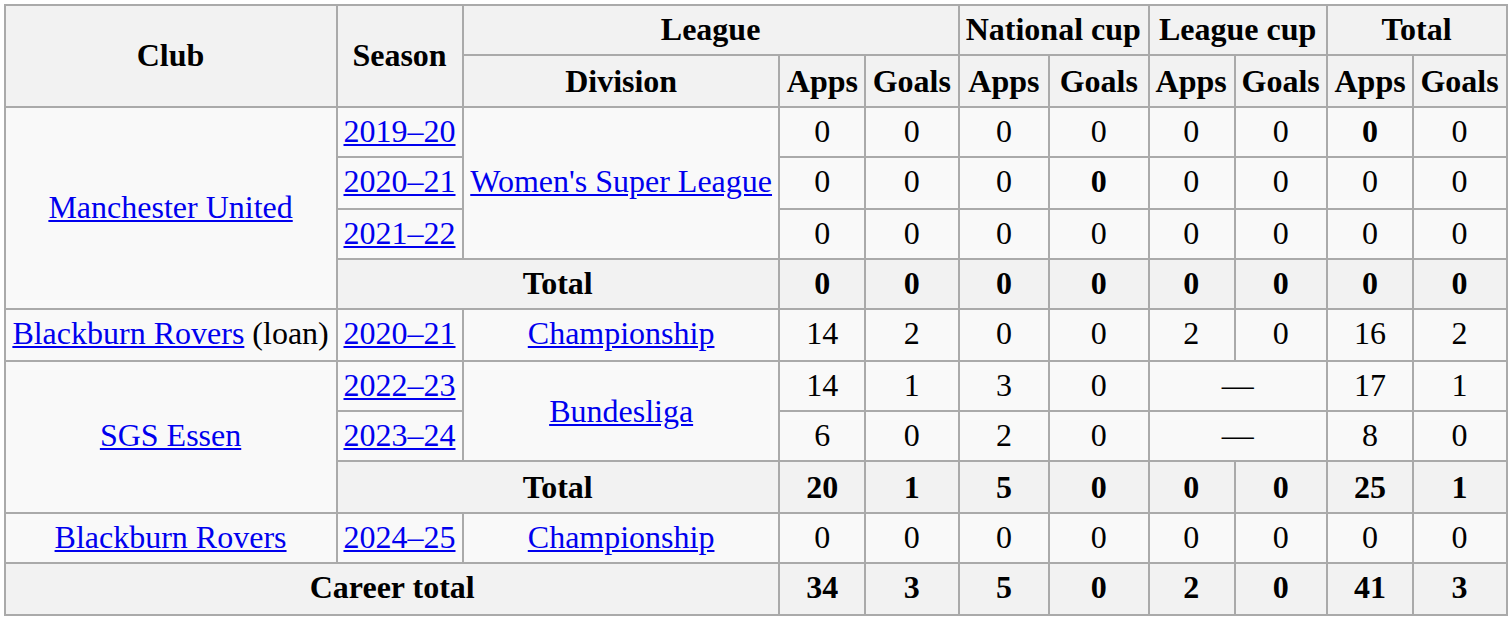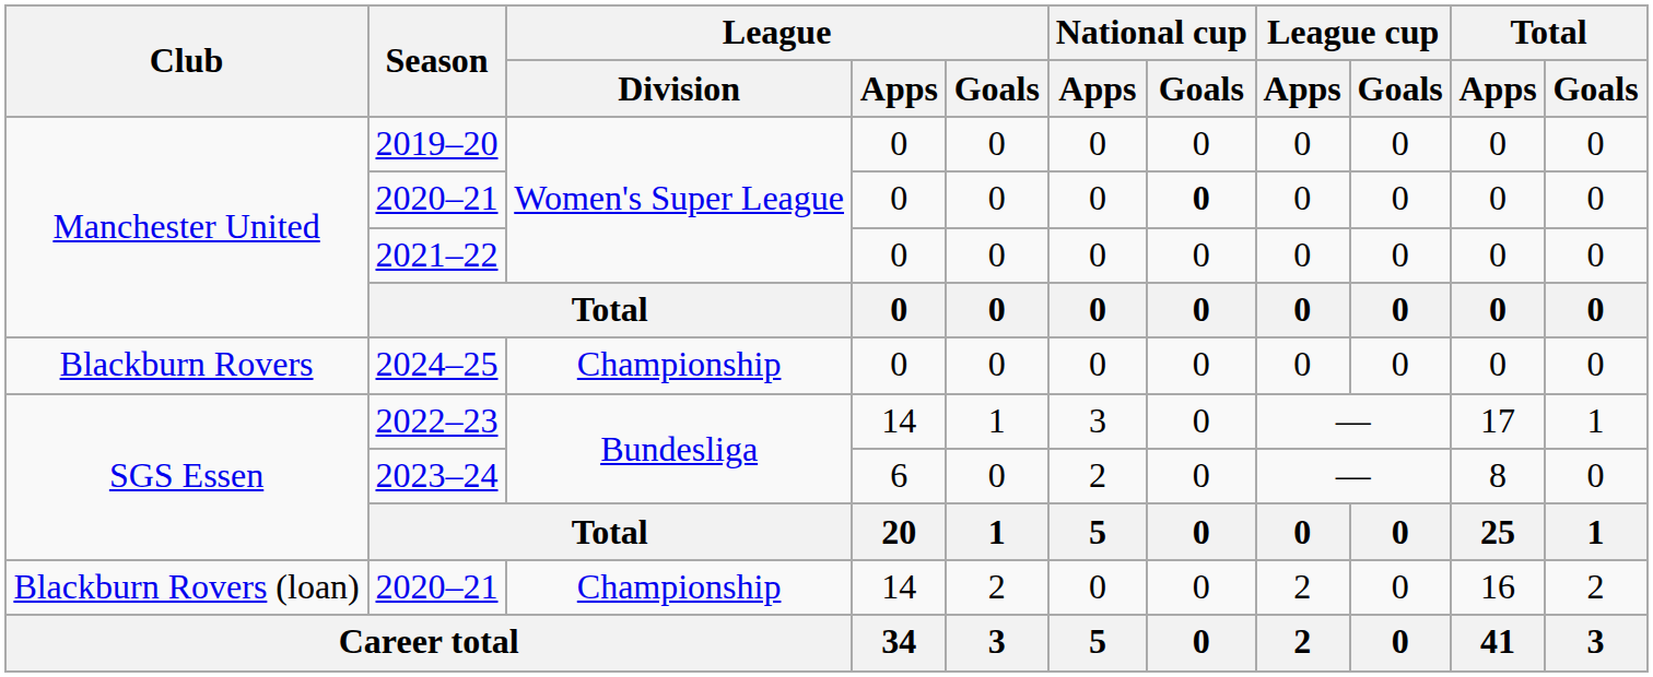 <table class="wikitable" style="text-align:center">
 <tr>
 <th rowspan="2">Club</th>
 <th rowspan="2">Season</th>
 <th colspan="3">League</th>
 <th colspan="2">National cup</th>
 <th colspan="2">League cup</th>
 <th colspan="2">Total</th>
 </tr>
 <tr>
 <th>Division</th>
 <th>Apps</th>
 <th>Goals</th>
 <th>Apps</th>
 <th>Goals</th>
 <th>Apps</th>
 <th>Goals</th>
 <th>Apps</th>
 <th>Goals</th>
 </tr>
 <tr>
 <td rowspan="4"><a href='#'>Manchester United</a></td>
 <td><a href='#'>2019–20</a></td>
 <td rowspan="3"><a href='#'>Women's Super League</a></td>
 <td>0</td>
 <td>0</td>
 <td>0</td>
 <td>0</td>
 <td>0</td>
 <td>0</td>
-<td><strong>0</strong></td>
+<td>0</td>
 <td>0</td>
 </tr>
 <tr>
 <td><a href='#'>2020–21</a></td>
 <td>0</td>
 <td>0</td>
 <td>0</td>
 <td><strong>0</strong></td>
 <td>0</td>
 <td>0</td>
 <td>0</td>
 <td>0</td>
 </tr>
 <tr>
 <td><a href='#'>2021–22</a></td>
 <td>0</td>
 <td>0</td>
 <td>0</td>
 <td>0</td>
 <td>0</td>
 <td>0</td>
 <td>0</td>
 <td>0</td>
 </tr>
 <tr>
 <th colspan="2">Total</th>
 <th>0</th>
 <th>0</th>
 <th>0</th>
 <th>0</th>
 <th>0</th>
 <th>0</th>
 <th>0</th>
 <th>0</th>
 </tr>
 <tr>
-<td><a href='#'>Blackburn Rovers</a> (loan)</td>
-<td><a href='#'>2020–21</a></td>
+<td><a href='#'>Blackburn Rovers</a></td>
+<td><a href='#'>2024–25</a></td>
 <td><a href='#'>Championship</a></td>
-<td>14</td>
-<td>2</td>
 <td>0</td>
 <td>0</td>
-<td>2</td>
 <td>0</td>
-<td>16</td>
-<td>2</td>
+<td>0</td>
+<td>0</td>
+<td>0</td>
+<td>0</td>
+<td>0</td>
 </tr>
 <tr>
 <td rowspan="3"><a href='#'>SGS Essen</a></td>
 <td><a href='#'>2022–23</a></td>
 <td rowspan="2"><a href='#'>Bundesliga</a></td>
 <td>14</td>
 <td>1</td>
 <td>3</td>
 <td>0</td>
 <td colspan="2">—</td>
 <td>17</td>
 <td>1</td>
 </tr>
 <tr>
 <td><a href='#'>2023–24</a></td>
 <td>6</td>
 <td>0</td>
 <td>2</td>
 <td>0</td>
 <td colspan="2">—</td>
 <td>8</td>
 <td>0</td>
 </tr>
 <tr>
 <th colspan="2">Total</th>
 <th>20</th>
 <th>1</th>
 <th>5</th>
 <th>0</th>
 <th>0</th>
 <th>0</th>
 <th>25</th>
 <th>1</th>
 </tr>
 <tr>
-<td><a href='#'>Blackburn Rovers</a></td>
-<td><a href='#'>2024–25</a></td>
+<td><a href='#'>Blackburn Rovers</a> (loan)</td>
+<td><a href='#'>2020–21</a></td>
 <td><a href='#'>Championship</a></td>
+<td>14</td>
+<td>2</td>
 <td>0</td>
 <td>0</td>
+<td>2</td>
 <td>0</td>
-<td>0</td>
-<td>0</td>
-<td>0</td>
-<td>0</td>
-<td>0</td>
+<td>16</td>
+<td>2</td>
 </tr>
 <tr>
 <th colspan="3">Career total</th>
 <th>34</th>
 <th>3</th>
 <th>5</th>
 <th>0</th>
 <th>2</th>
 <th>0</th>
 <th>41</th>
 <th>3</th>
 </tr>
 </table>
